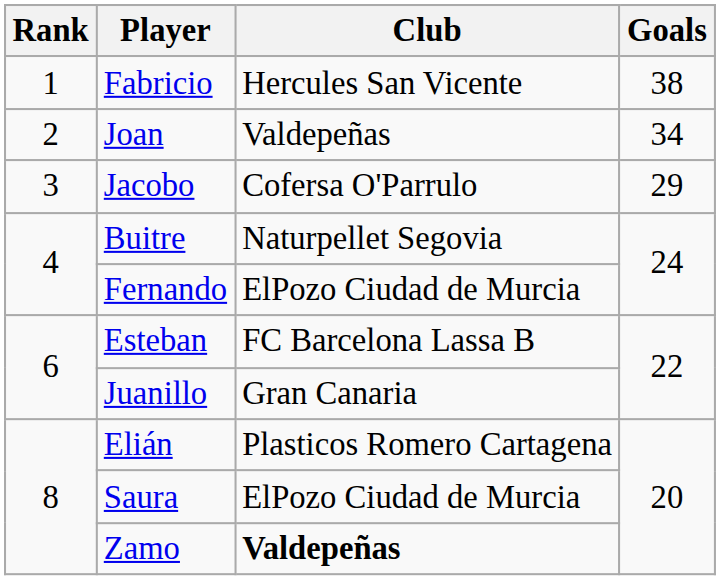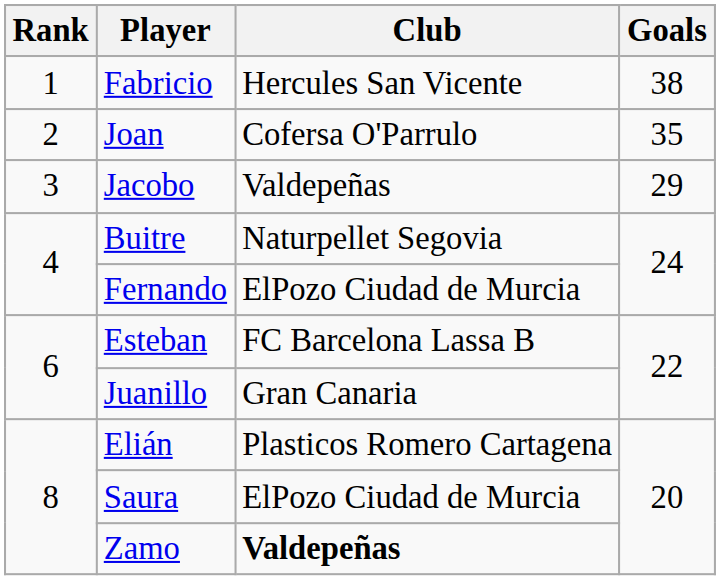 <table class="wikitable sortable" style="text-align:center">
 <tr>
 <th>Rank</th>
 <th>Player</th>
 <th>Club</th>
 <th>Goals</th>
 </tr>
 <tr>
 <td>1</td>
 <td align="left"> <a href='#'>Fabricio</a></td>
 <td align="left">Hercules San Vicente</td>
 <td>38</td>
 </tr>
 <tr>
 <td>2</td>
 <td align="left"> <a href='#'>Joan</a></td>
-<td align="left">Valdepeñas</td>
-<td>34</td>
+<td align="left">Cofersa O'Parrulo</td>
+<td>35</td>
 </tr>
 <tr>
 <td>3</td>
 <td align="left"> <a href='#'>Jacobo</a></td>
-<td align="left">Cofersa O'Parrulo</td>
+<td align="left">Valdepeñas</td>
 <td>29</td>
 </tr>
 <tr>
 <td rowspan="2">4</td>
 <td align="left"> <a href='#'>Buitre</a></td>
 <td align="left">Naturpellet Segovia</td>
 <td rowspan="2">24</td>
 </tr>
 <tr>
 <td align="left"> <a href='#'>Fernando</a></td>
 <td align="left">ElPozo Ciudad de Murcia</td>
 </tr>
 <tr>
 <td rowspan="2">6</td>
 <td align="left"> <a href='#'>Esteban</a></td>
 <td align="left">FC Barcelona Lassa B</td>
 <td rowspan="2">22</td>
 </tr>
 <tr>
 <td align="left"> <a href='#'>Juanillo</a></td>
 <td align="left">Gran Canaria</td>
 </tr>
 <tr>
 <td rowspan="3">8</td>
 <td align="left"> <a href='#'>Elián</a></td>
 <td align="left">Plasticos Romero Cartagena</td>
 <td rowspan="3">20</td>
 </tr>
 <tr>
 <td align="left"> <a href='#'>Saura</a></td>
 <td align="left">ElPozo Ciudad de Murcia</td>
 </tr>
 <tr>
 <td align="left"> <a href='#'>Zamo</a></td>
 <td align="left"><strong>Valdepeñas</strong></td>
 </tr>
 </table>
